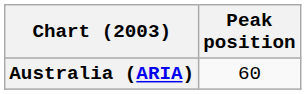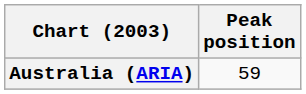 <table class="wikitable plainrowheaders">
 <tr>
 <th scope="col">Chart (2003)</th>
 <th scope="col">Peak<br>position</th>
 </tr>
 <tr>
 <th scope="row">Australia (<a href='#'>ARIA</a>)</th>
-<td align="center">60</td>
+<td align="center">59</td>
 </tr>
 </table>
